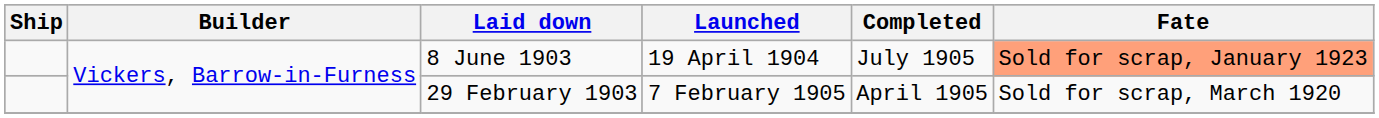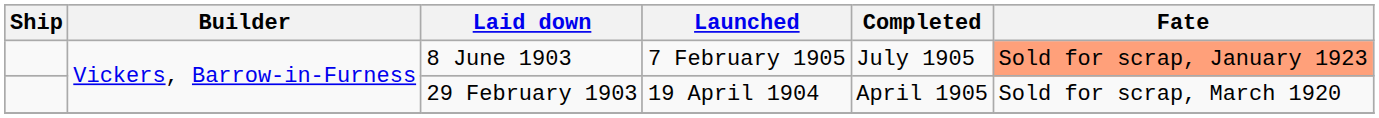 <table class="wikitable plainrowheaders">
 <tr>
 <th scope="col">Ship</th>
 <th scope="col">Builder</th>
 <th scope="col"><a href='#'>Laid down</a></th>
 <th scope="col"><a href='#'>Launched</a></th>
 <th scope="col">Completed</th>
 <th scope="col">Fate</th>
 </tr>
 <tr>
 <td scope="row"></td>
 <td rowspan=2 align=center><a href='#'>Vickers</a>, <a href='#'>Barrow-in-Furness</a></td>
 <td>8 June 1903</td>
-<td>19 April 1904</td>
+<td>7 February 1905</td>
 <td>July 1905</td>
 <td style="background: lightsalmon;">Sold for scrap, January 1923</td>
 </tr>
 <tr>
 <td scope="row"></td>
 <td>29 February 1903</td>
-<td>7 February 1905</td>
+<td>19 April 1904</td>
 <td>April 1905</td>
 <td>Sold for scrap, March 1920</td>
 </tr>
 <tr>
 </tr>
 </table>
